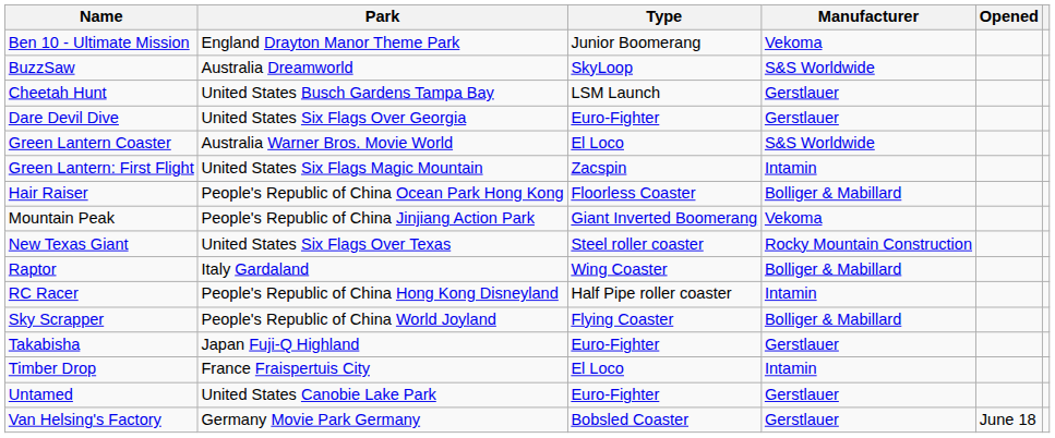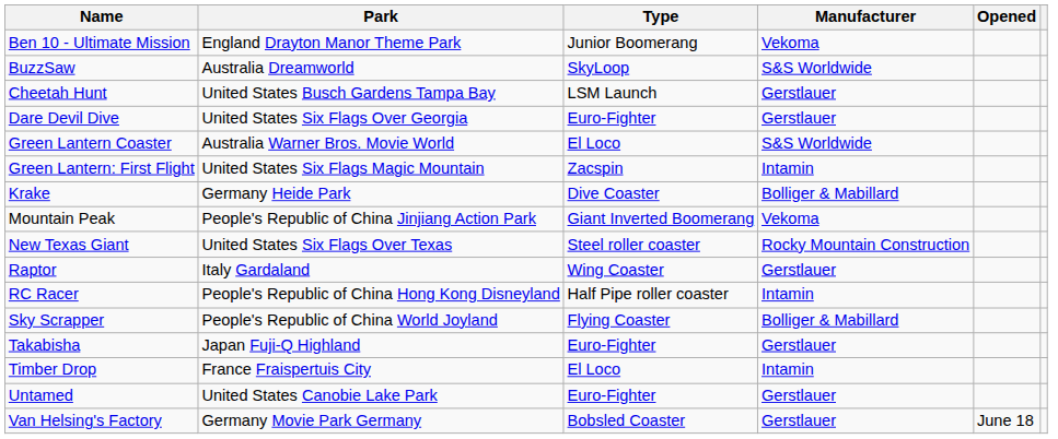 <table class="wikitable sortable">
 <tr>
 <th>Name</th>
 <th>Park</th>
 <th>Type</th>
 <th>Manufacturer</th>
 <th>Opened</th>
 <th class="unsortable"></th>
 </tr>
 <tr>
 <td><a href='#'>Ben 10 - Ultimate Mission</a></td>
 <td>England <a href='#'>Drayton Manor Theme Park</a></td>
 <td>Junior Boomerang</td>
 <td><a href='#'>Vekoma</a></td>
 <td></td>
 <td></td>
 </tr>
 <tr>
 <td><a href='#'>BuzzSaw</a></td>
 <td>Australia <a href='#'>Dreamworld</a></td>
 <td><a href='#'>SkyLoop</a></td>
 <td><a href='#'>S&S Worldwide</a></td>
 <td></td>
 <td></td>
 </tr>
 <tr>
 <td><a href='#'>Cheetah Hunt</a></td>
 <td>United States <a href='#'>Busch Gardens Tampa Bay</a></td>
 <td>LSM Launch</td>
 <td><a href='#'>Gerstlauer</a></td>
 <td></td>
 <td></td>
 </tr>
 <tr>
 <td><a href='#'>Dare Devil Dive</a></td>
 <td>United States <a href='#'>Six Flags Over Georgia</a></td>
 <td><a href='#'>Euro-Fighter</a></td>
 <td><a href='#'>Gerstlauer</a></td>
 <td></td>
 <td></td>
 </tr>
 <tr>
 <td><a href='#'>Green Lantern Coaster</a></td>
 <td>Australia <a href='#'>Warner Bros. Movie World</a></td>
 <td><a href='#'>El Loco</a></td>
 <td><a href='#'>S&S Worldwide</a></td>
 <td></td>
 <td></td>
 </tr>
 <tr>
 <td><a href='#'>Green Lantern: First Flight</a></td>
 <td>United States <a href='#'>Six Flags Magic Mountain</a></td>
 <td><a href='#'>Zacspin</a></td>
 <td><a href='#'>Intamin</a></td>
 <td></td>
 <td></td>
 </tr>
 <tr>
-<td><a href='#'>Hair Raiser</a></td>
-<td>People's Republic of China <a href='#'>Ocean Park Hong Kong</a></td>
-<td><a href='#'>Floorless Coaster</a></td>
+<td><a href='#'>Krake</a></td>
+<td>Germany <a href='#'>Heide Park</a></td>
+<td><a href='#'>Dive Coaster</a></td>
 <td><a href='#'>Bolliger & Mabillard</a></td>
 <td></td>
 <td></td>
 </tr>
 <tr>
 <td>Mountain Peak</td>
 <td>People's Republic of China <a href='#'>Jinjiang Action Park</a></td>
 <td><a href='#'>Giant Inverted Boomerang</a></td>
 <td><a href='#'>Vekoma</a></td>
 <td></td>
 <td></td>
 </tr>
 <tr>
 <td><a href='#'>New Texas Giant</a></td>
 <td>United States <a href='#'>Six Flags Over Texas</a></td>
 <td><a href='#'>Steel roller coaster</a></td>
 <td><a href='#'>Rocky Mountain Construction</a></td>
 <td></td>
 <td></td>
 </tr>
 <tr>
 <td><a href='#'>Raptor</a></td>
 <td>Italy <a href='#'>Gardaland</a></td>
 <td><a href='#'>Wing Coaster</a></td>
-<td><a href='#'>Bolliger & Mabillard</a></td>
+<td><a href='#'>Gerstlauer</a></td>
 <td></td>
 <td></td>
 </tr>
 <tr>
 <td><a href='#'>RC Racer</a></td>
 <td>People's Republic of China <a href='#'>Hong Kong Disneyland</a></td>
 <td>Half Pipe roller coaster</td>
 <td><a href='#'>Intamin</a></td>
 <td></td>
 <td></td>
 </tr>
 <tr>
 <td><a href='#'>Sky Scrapper</a></td>
 <td>People's Republic of China <a href='#'>World Joyland</a></td>
 <td><a href='#'>Flying Coaster</a></td>
 <td><a href='#'>Bolliger & Mabillard</a></td>
 <td></td>
 <td></td>
 </tr>
 <tr>
 <td><a href='#'>Takabisha</a></td>
 <td>Japan <a href='#'>Fuji-Q Highland</a></td>
 <td><a href='#'>Euro-Fighter</a></td>
 <td><a href='#'>Gerstlauer</a></td>
 <td></td>
 <td></td>
 </tr>
 <tr>
 <td><a href='#'>Timber Drop</a></td>
 <td>France <a href='#'>Fraispertuis City</a></td>
 <td><a href='#'>El Loco</a></td>
 <td><a href='#'>Intamin</a></td>
 <td></td>
 <td></td>
 </tr>
 <tr>
 <td><a href='#'>Untamed</a></td>
 <td>United States <a href='#'>Canobie Lake Park</a></td>
 <td><a href='#'>Euro-Fighter</a></td>
 <td><a href='#'>Gerstlauer</a></td>
 <td></td>
 <td></td>
 </tr>
 <tr>
 <td><a href='#'>Van Helsing's Factory</a></td>
 <td>Germany <a href='#'>Movie Park Germany</a></td>
 <td><a href='#'>Bobsled Coaster</a></td>
 <td><a href='#'>Gerstlauer</a></td>
 <td>June 18</td>
 <td></td>
 </tr>
 </table>
